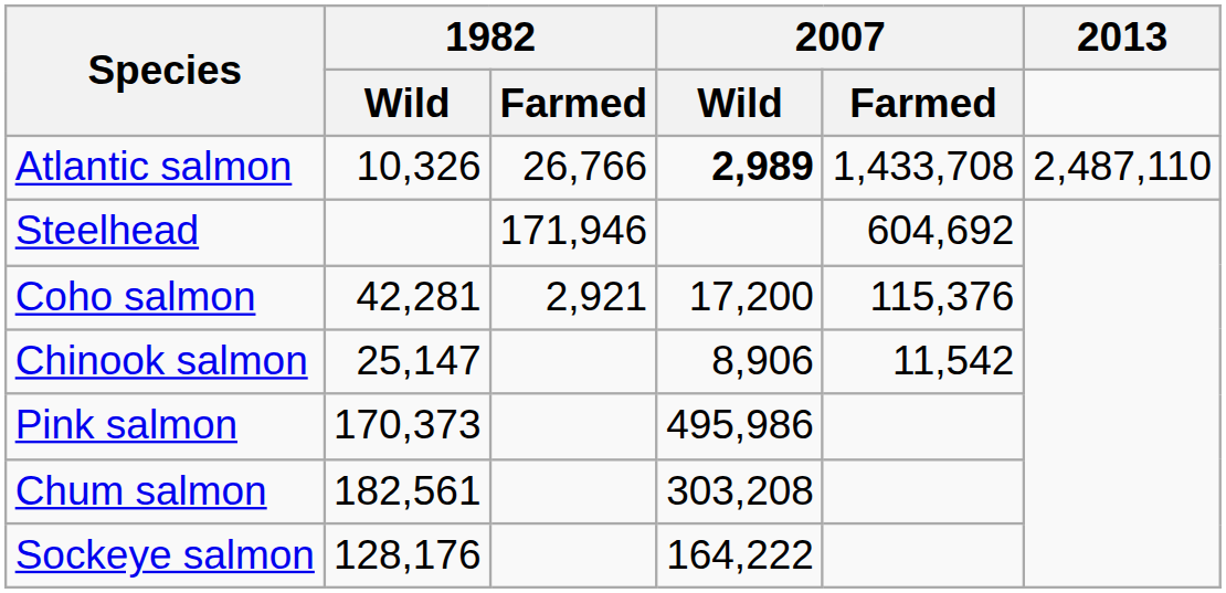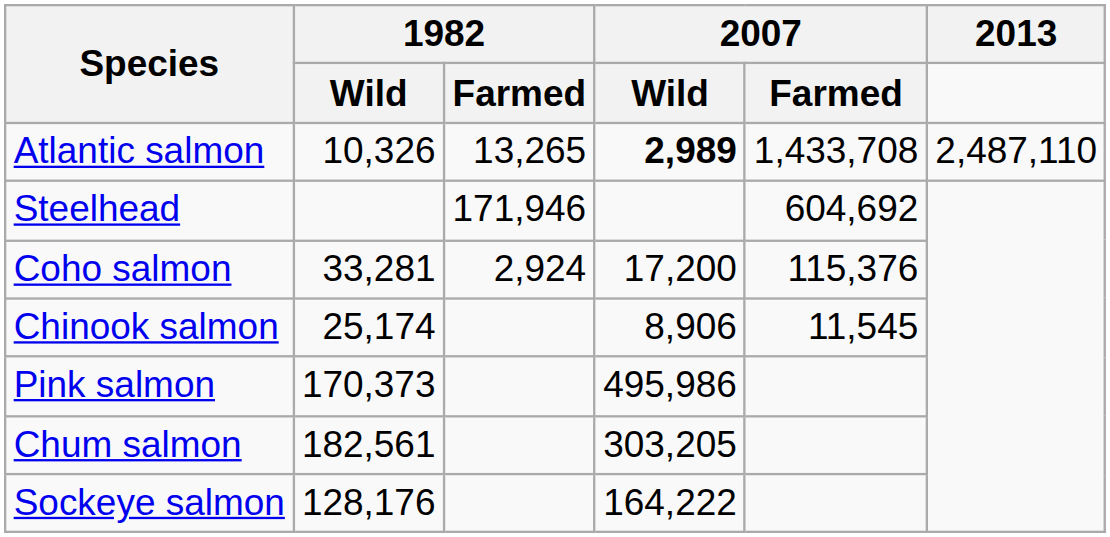 <table class="wikitable">
 <tr>
 <th rowspan=2>Species</th>
 <th colspan="2">1982</th>
 <th colspan="2">2007</th>
 <th colspan="2">2013</th>
 </tr>
 <tr>
 <th>Wild</th>
 <th>Farmed</th>
 <th>Wild</th>
 <th>Farmed</th>
 </tr>
 <tr>
 <td><a href='#'>Atlantic salmon</a></td>
 <td style="text-align:right;">10,326</td>
-<td style="text-align:right;">26,766</td>
+<td style="text-align:right;">13,265</td>
 <td style="text-align:right;"><strong>2,989</strong></td>
 <td style="text-align:right;">1,433,708 </td>
 <td style="text-align:right;">2,487,110</td>
 </tr>
 <tr>
 <td><a href='#'>Steelhead</a></td>
 <td style="text-align:right;"></td>
 <td style="text-align:right;">171,946</td>
 <td style="text-align:right;"></td>
 <td style="text-align:right;">604,692</td>
 </tr>
 <tr>
 <td><a href='#'>Coho salmon</a></td>
-<td style="text-align:right;">42,281</td>
-<td style="text-align:right;">2,921</td>
+<td style="text-align:right;">33,281</td>
+<td style="text-align:right;">2,924</td>
 <td style="text-align:right;">17,200</td>
 <td style="text-align:right;">115,376</td>
 </tr>
 <tr>
 <td><a href='#'>Chinook salmon</a></td>
-<td style="text-align:right;">25,147</td>
+<td style="text-align:right;">25,174</td>
 <td style="text-align:right;"></td>
 <td style="text-align:right;">8,906</td>
-<td style="text-align:right;">11,542</td>
+<td style="text-align:right;">11,545</td>
 </tr>
 <tr>
 <td><a href='#'>Pink salmon</a></td>
 <td style="text-align:right;">170,373</td>
 <td style="text-align:right;"></td>
 <td style="text-align:right;">495,986</td>
 <td style="text-align:right;"></td>
 </tr>
 <tr>
 <td><a href='#'>Chum salmon</a></td>
 <td style="text-align:right;">182,561</td>
 <td style="text-align:right;"></td>
-<td style="text-align:right;">303,208</td>
+<td style="text-align:right;">303,205</td>
 <td style="text-align:right;"></td>
 </tr>
 <tr>
 <td><a href='#'>Sockeye salmon</a></td>
 <td style="text-align:right;">128,176</td>
 <td style="text-align:right;"></td>
 <td style="text-align:right;">164,222</td>
 <td style="text-align:right;"></td>
 </tr>
 </table>
